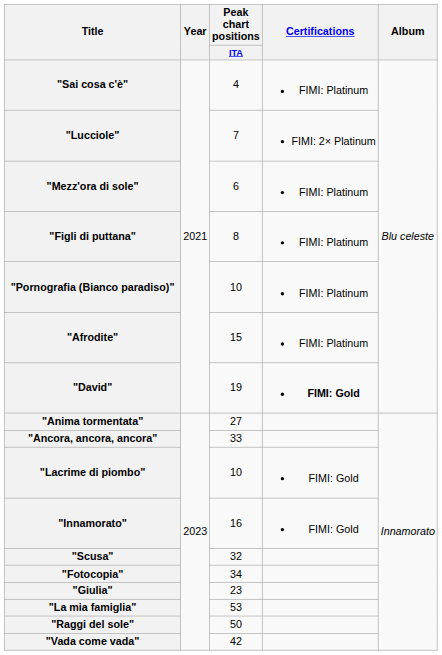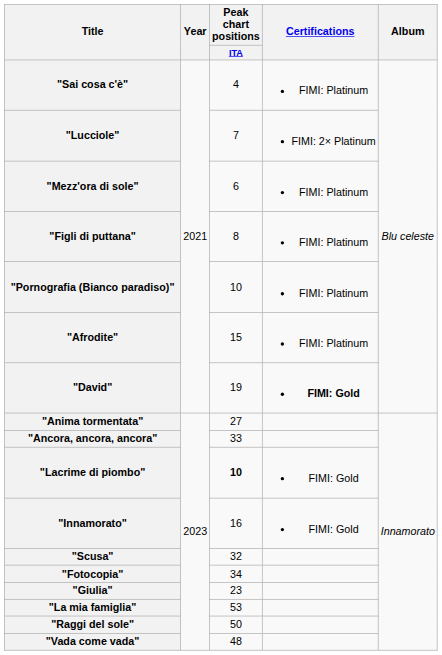 <table class="wikitable plainrowheaders" style="text-align:center;">
 <tr>
 <th scope="col" rowspan="2" style="width:16em;">Title</th>
 <th scope="col" rowspan="2" style="width:1em;">Year</th>
 <th scope="col" colspan="1">Peak chart positions</th>
 <th scope="col" rowspan="2"><a href='#'>Certifications</a></th>
 <th scope="col" rowspan="2">Album</th>
 </tr>
 <tr>
 <th scope="col" style="width:3em;font-size:85%;"><a href='#'>ITA</a><br></th>
 </tr>
 <tr>
 <th scope="row">"Sai cosa c'è"</th>
 <td rowspan="7">2021</td>
 <td>4</td>
 <td><br><ul><li>FIMI: Platinum</li></ul></td>
 <td rowspan=7><em>Blu celeste</em></td>
 </tr>
 <tr>
 <th scope="row">"Lucciole"</th>
 <td>7</td>
 <td><br><ul><li>FIMI: 2× Platinum</li></ul></td>
 </tr>
 <tr>
 <th scope="row">"Mezz'ora di sole"</th>
 <td>6</td>
 <td><br><ul><li>FIMI: Platinum</li></ul></td>
 </tr>
 <tr>
 <th scope="row">"Figli di puttana"</th>
 <td>8</td>
 <td><br><ul><li>FIMI: Platinum</li></ul></td>
 </tr>
 <tr>
 <th scope="row">"Pornografia (Bianco paradiso)"</th>
 <td>10</td>
 <td><br><ul><li>FIMI: Platinum</li></ul></td>
 </tr>
 <tr>
 <th scope="row">"Afrodite"</th>
 <td>15</td>
 <td><br><ul><li>FIMI: Platinum</li></ul></td>
 </tr>
 <tr>
 <th scope="row">"David"</th>
 <td>19</td>
 <td><strong><br><ul><li>FIMI: Gold</li></ul></strong></td>
 </tr>
 <tr>
 <th scope="row">"Anima tormentata"</th>
 <td rowspan="10">2023</td>
 <td>27</td>
 <td></td>
 <td rowspan="10"><em>Innamorato</em></td>
 </tr>
 <tr>
 <th scope="row">"Ancora, ancora, ancora"</th>
 <td>33</td>
 <td></td>
 </tr>
 <tr>
 <th scope="row">"Lacrime di piombo"</th>
-<td>10</td>
+<td><strong>10</strong></td>
 <td><br><ul><li>FIMI: Gold</li></ul></td>
 </tr>
 <tr>
 <th scope="row">"Innamorato"</th>
 <td>16</td>
 <td><br><ul><li>FIMI: Gold</li></ul></td>
 </tr>
 <tr>
 <th scope="row">"Scusa"</th>
 <td>32</td>
 <td></td>
 </tr>
 <tr>
 <th scope="row">"Fotocopia"</th>
 <td>34</td>
 <td></td>
 </tr>
 <tr>
 <th scope="row">"Giulia"</th>
 <td>23</td>
 <td></td>
 </tr>
 <tr>
 <th scope="row">"La mia famiglia"</th>
 <td>53</td>
 <td></td>
 </tr>
 <tr>
 <th scope="row">"Raggi del sole"</th>
 <td>50</td>
 <td></td>
 </tr>
 <tr>
 <th scope="row">"Vada come vada"</th>
-<td>42</td>
+<td>48</td>
 <td></td>
 </tr>
 </table>
